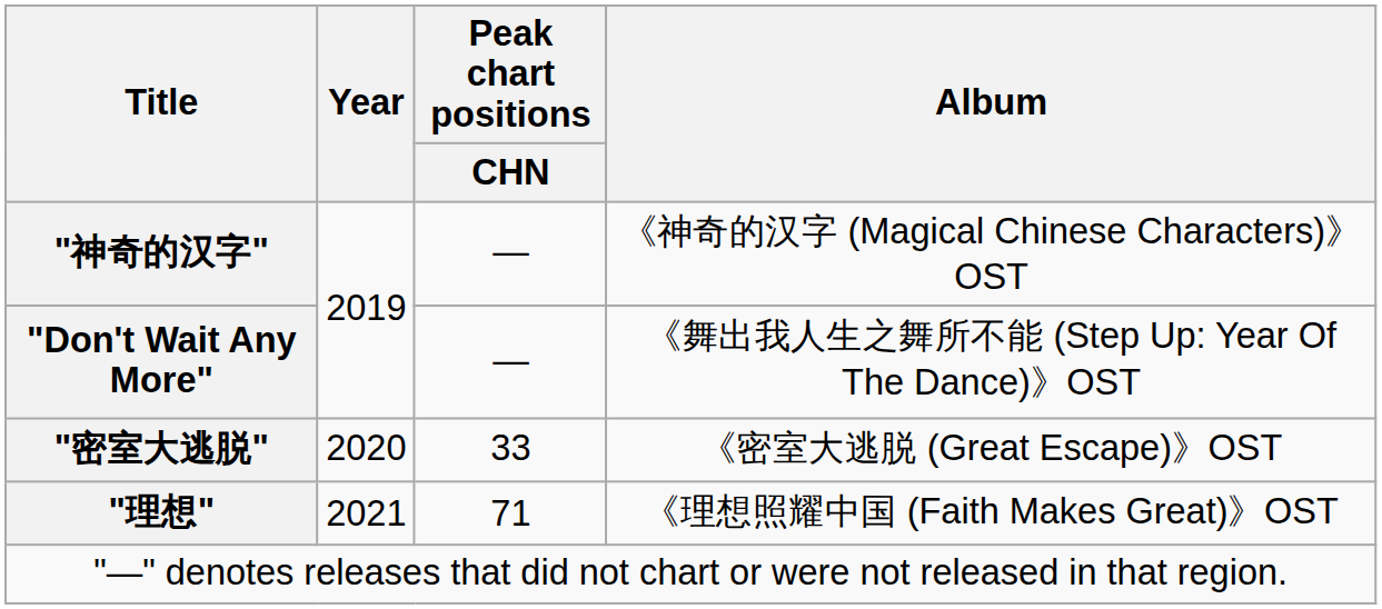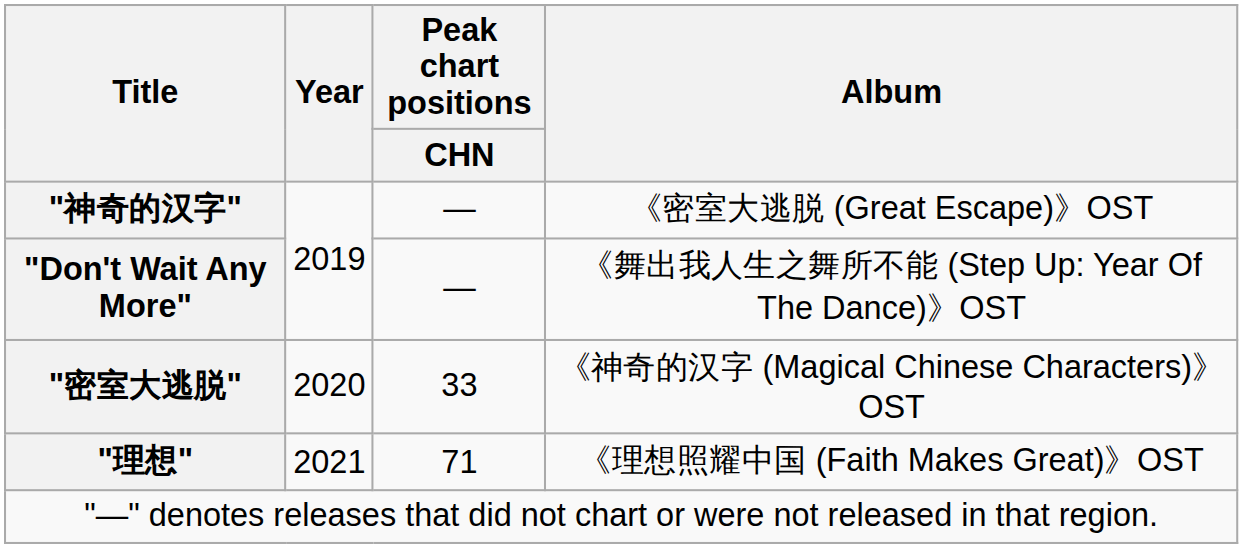 <table class="wikitable plainrowheaders" style="text-align:center;">
 <tr>
 <th rowspan="2" scope="col">Title</th>
 <th rowspan="2" scope="col">Year</th>
 <th>Peak chart <br> positions</th>
 <th rowspan="2">Album</th>
 </tr>
 <tr>
 <th>CHN<br></th>
 </tr>
 <tr>
 <th scope="row">"神奇的汉字"</th>
 <td rowspan="2">2019</td>
 <td>—</td>
-<td>《神奇的汉字 (Magical Chinese Characters)》OST</td>
+<td>《密室大逃脱 (Great Escape)》OST</td>
 </tr>
 <tr>
 <th scope="row">"Don't Wait Any More"<br></th>
 <td>—</td>
 <td>《舞出我人生之舞所不能 (Step Up: Year Of The Dance)》OST</td>
 </tr>
 <tr>
 <th scope="row">"密室大逃脱"<br></th>
 <td>2020</td>
 <td>33</td>
-<td>《密室大逃脱 (Great Escape)》OST</td>
+<td>《神奇的汉字 (Magical Chinese Characters)》OST</td>
 </tr>
 <tr>
 <th scope="row">"理想"<br></th>
 <td>2021</td>
 <td>71</td>
 <td>《理想照耀中国 (Faith Makes Great)》OST</td>
 </tr>
 <tr>
 <td colspan="4">"—" denotes releases that did not chart or were not released in that region.</td>
 </tr>
 </table>
